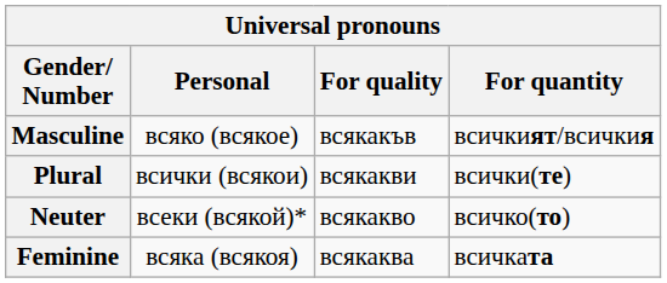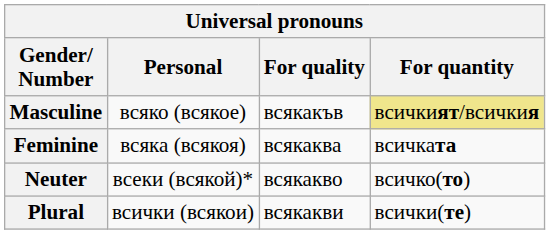 <table class="wikitable">
 <tr>
 <th colspan="4">Universal pronouns</th>
 </tr>
 <tr>
 <th>Gender/<br>Number</th>
 <th>Personal</th>
 <th>For quality</th>
 <th>For quantity</th>
 </tr>
 <tr>
 <th>Masculine</th>
 <td align="center">всяко (всякое)</td>
 <td>всякакъв</td>
-<td>всички<strong>ят</strong>/всички<strong>я</strong></td>
+<td style="background: khaki;">всички<strong>ят</strong>/всички<strong>я</strong></td>
 </tr>
 <tr>
-<th>Plural</th>
-<td align="center">всички (всякои)</td>
-<td>всякакви</td>
-<td>всички(<strong>те</strong>)</td>
+<th>Feminine</th>
+<td align="center">всяка (всякоя)</td>
+<td>всякаква</td>
+<td>всичка<strong>та</strong></td>
 </tr>
 <tr>
 <th>Neuter</th>
 <td align="center">всеки (всякой)*</td>
 <td>всякакво</td>
 <td>всичко(<strong>то</strong>)</td>
 </tr>
 <tr>
-<th>Feminine</th>
-<td align="center">всяка (всякоя)</td>
-<td>всякаква</td>
-<td>всичка<strong>та</strong></td>
+<th>Plural</th>
+<td align="center">всички (всякои)</td>
+<td>всякакви</td>
+<td>всички(<strong>те</strong>)</td>
 </tr>
 </table>
